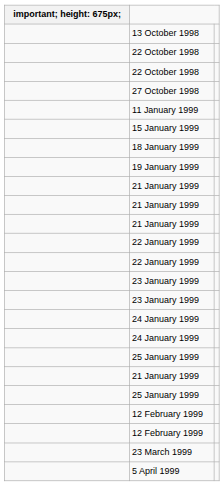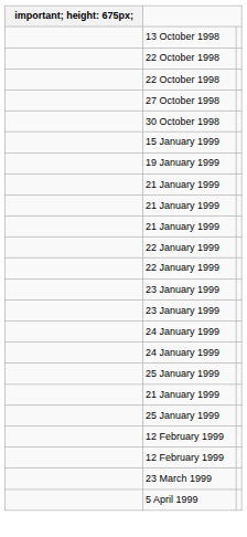 <table class="wikitable" style="font-size: 89%; float: left; width: 24em; margin-right: 1em; line-height: 1.65em">
 <tr>
 <th>important; height: 675px;</th>
 </tr>
 <tr>
 <td></td>
 <td>13 October 1998</td>
 <td><small></small></td>
 </tr>
 <tr>
 <td></td>
 <td>22 October 1998</td>
 <td><small></small></td>
 </tr>
 <tr>
 <td></td>
 <td>22 October 1998</td>
 <td><small></small></td>
 </tr>
 <tr>
 <td></td>
 <td>27 October 1998</td>
 <td><small></small></td>
 </tr>
 <tr>
 <td></td>
-<td>11 January 1999</td>
+<td>30 October 1998</td>
 <td><small></small></td>
 </tr>
 <tr>
 <td></td>
 <td>15 January 1999</td>
-<td><small></small></td>
-</tr>
-<tr>
-<td></td>
-<td>18 January 1999</td>
 <td><small></small></td>
 </tr>
 <tr>
 <td></td>
 <td>19 January 1999</td>
 <td><small></small></td>
 </tr>
 <tr>
 <td></td>
 <td>21 January 1999</td>
 <td><small></small></td>
 </tr>
 <tr>
 <td></td>
 <td>21 January 1999</td>
 <td><small></small></td>
 </tr>
 <tr>
 <td></td>
 <td>21 January 1999</td>
 <td><small></small></td>
 </tr>
 <tr>
 <td></td>
 <td>22 January 1999</td>
 <td><small></small></td>
 </tr>
 <tr>
 <td></td>
 <td>22 January 1999</td>
 <td><small></small></td>
 </tr>
 <tr>
 <td></td>
 <td>23 January 1999</td>
 <td><small></small></td>
 </tr>
 <tr>
 <td></td>
 <td>23 January 1999</td>
 <td><small></small></td>
 </tr>
 <tr>
 <td></td>
 <td>24 January 1999</td>
 <td><small></small></td>
 </tr>
 <tr>
 <td></td>
 <td>24 January 1999</td>
 <td><small></small></td>
 </tr>
 <tr>
 <td></td>
 <td>25 January 1999</td>
 <td><small></small></td>
 </tr>
 <tr>
 <td></td>
 <td>21 January 1999</td>
 <td><small></small></td>
 </tr>
 <tr>
 <td></td>
 <td>25 January 1999</td>
 <td><small></small></td>
 </tr>
 <tr>
 <td></td>
 <td>12 February 1999</td>
 <td><small></small></td>
 </tr>
 <tr>
 <td></td>
 <td>12 February 1999</td>
 <td><small></small></td>
 </tr>
 <tr>
 <td></td>
 <td>23 March 1999</td>
 <td><small></small></td>
 </tr>
 <tr>
 <td></td>
 <td>5 April 1999</td>
 <td><small></small></td>
 </tr>
 </table>
